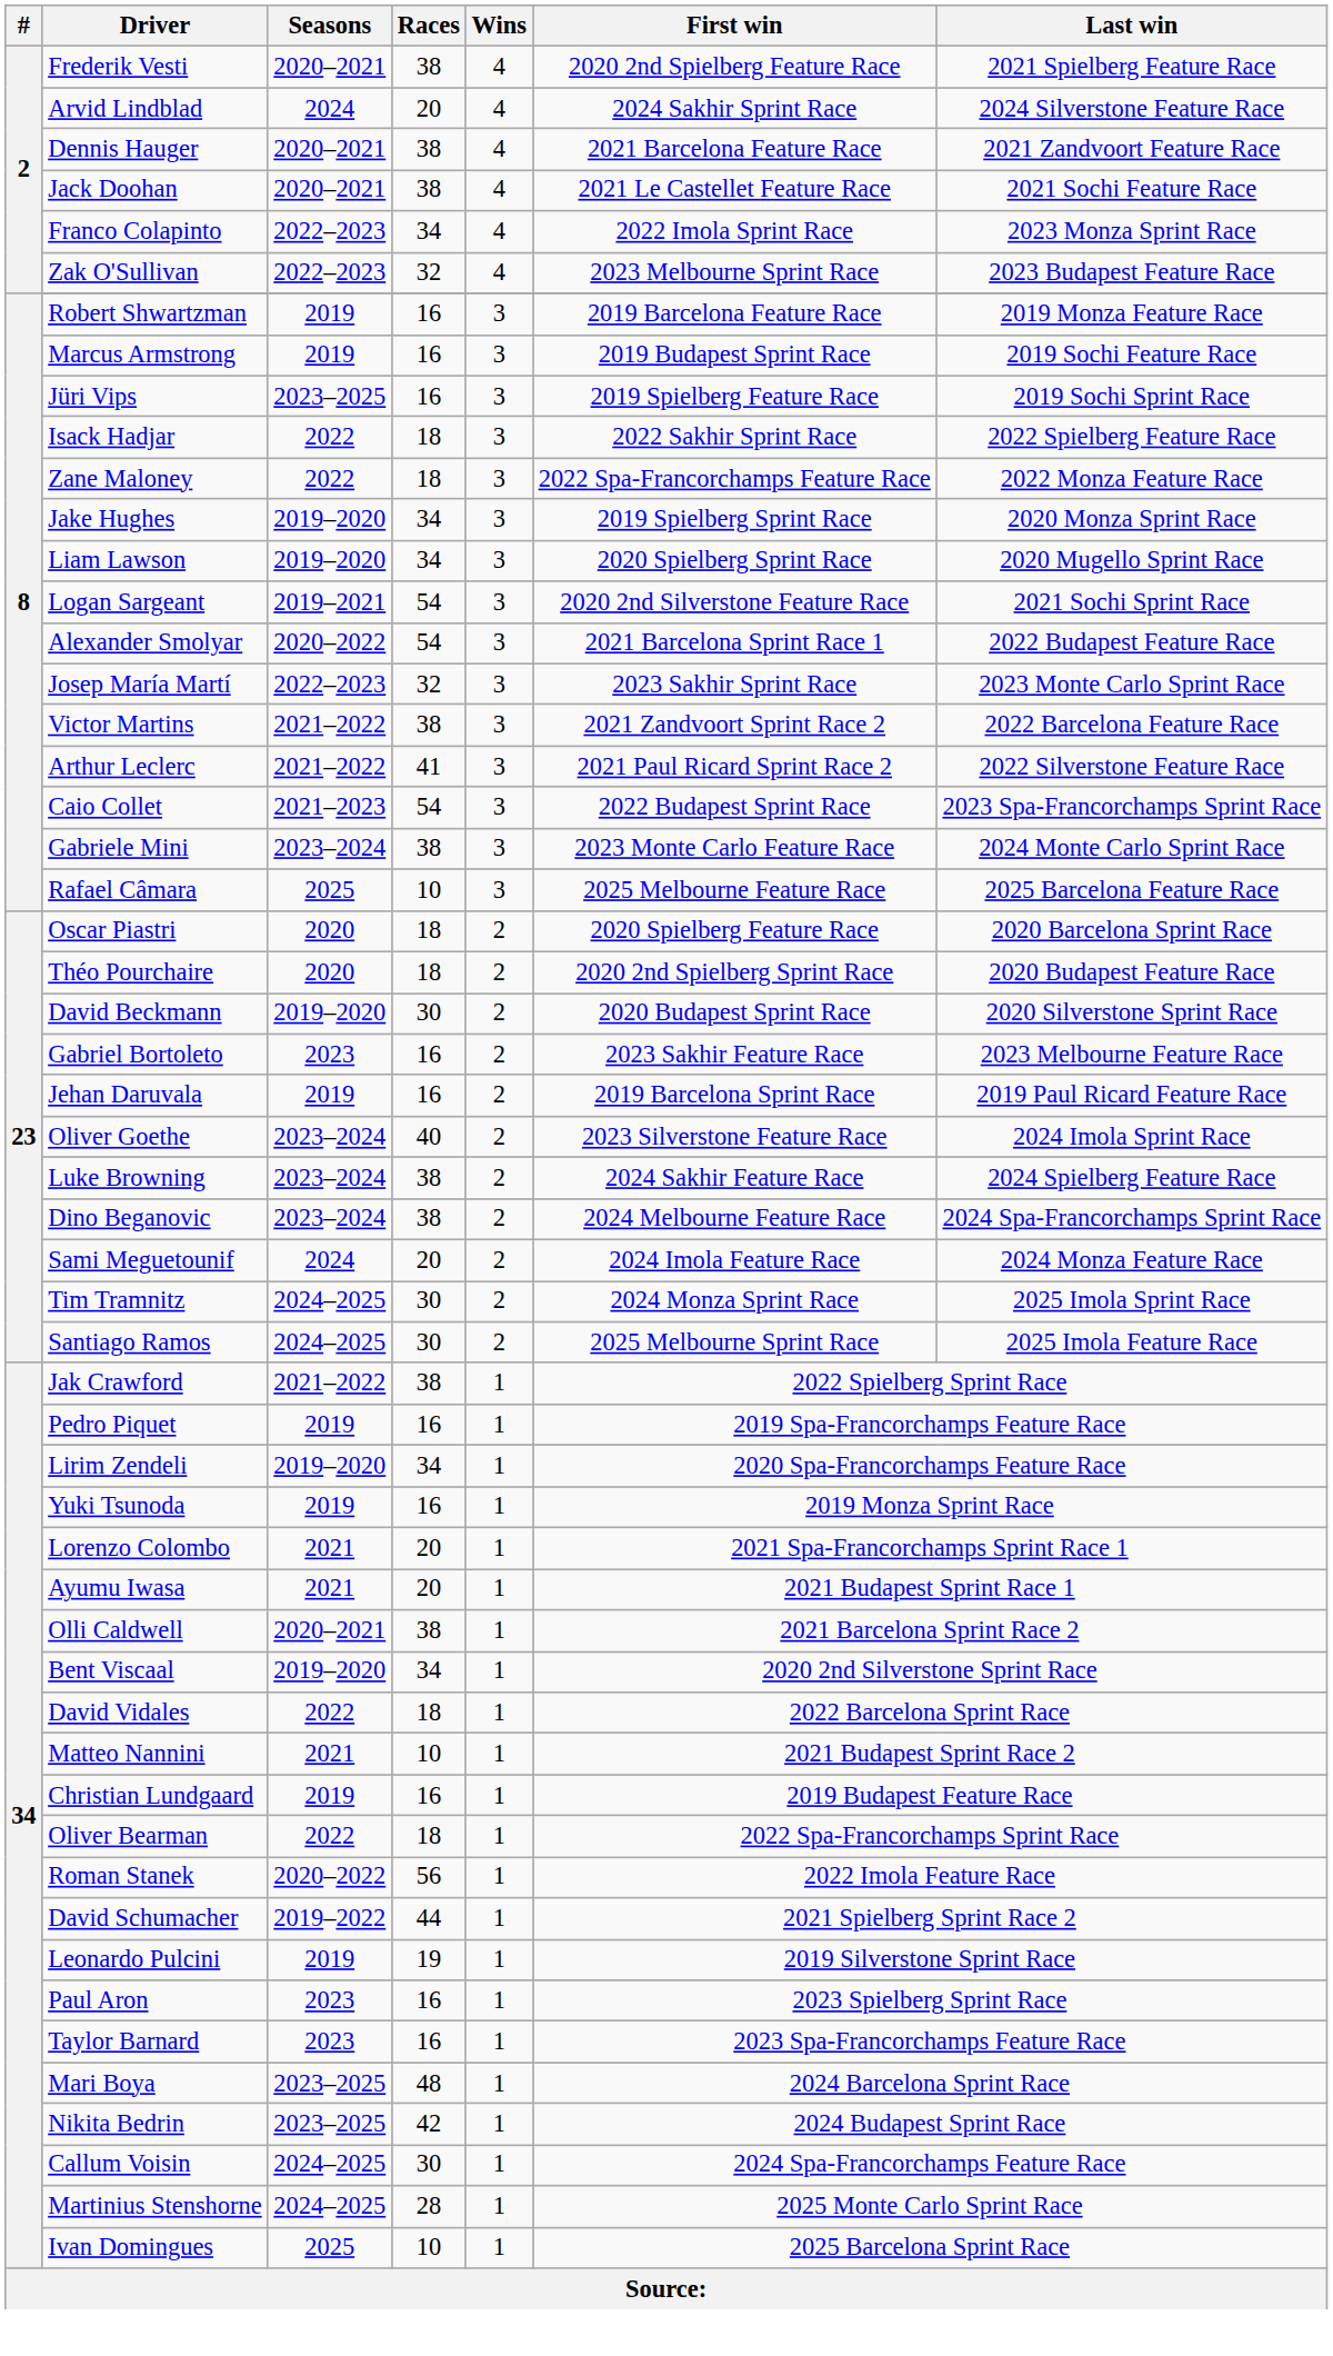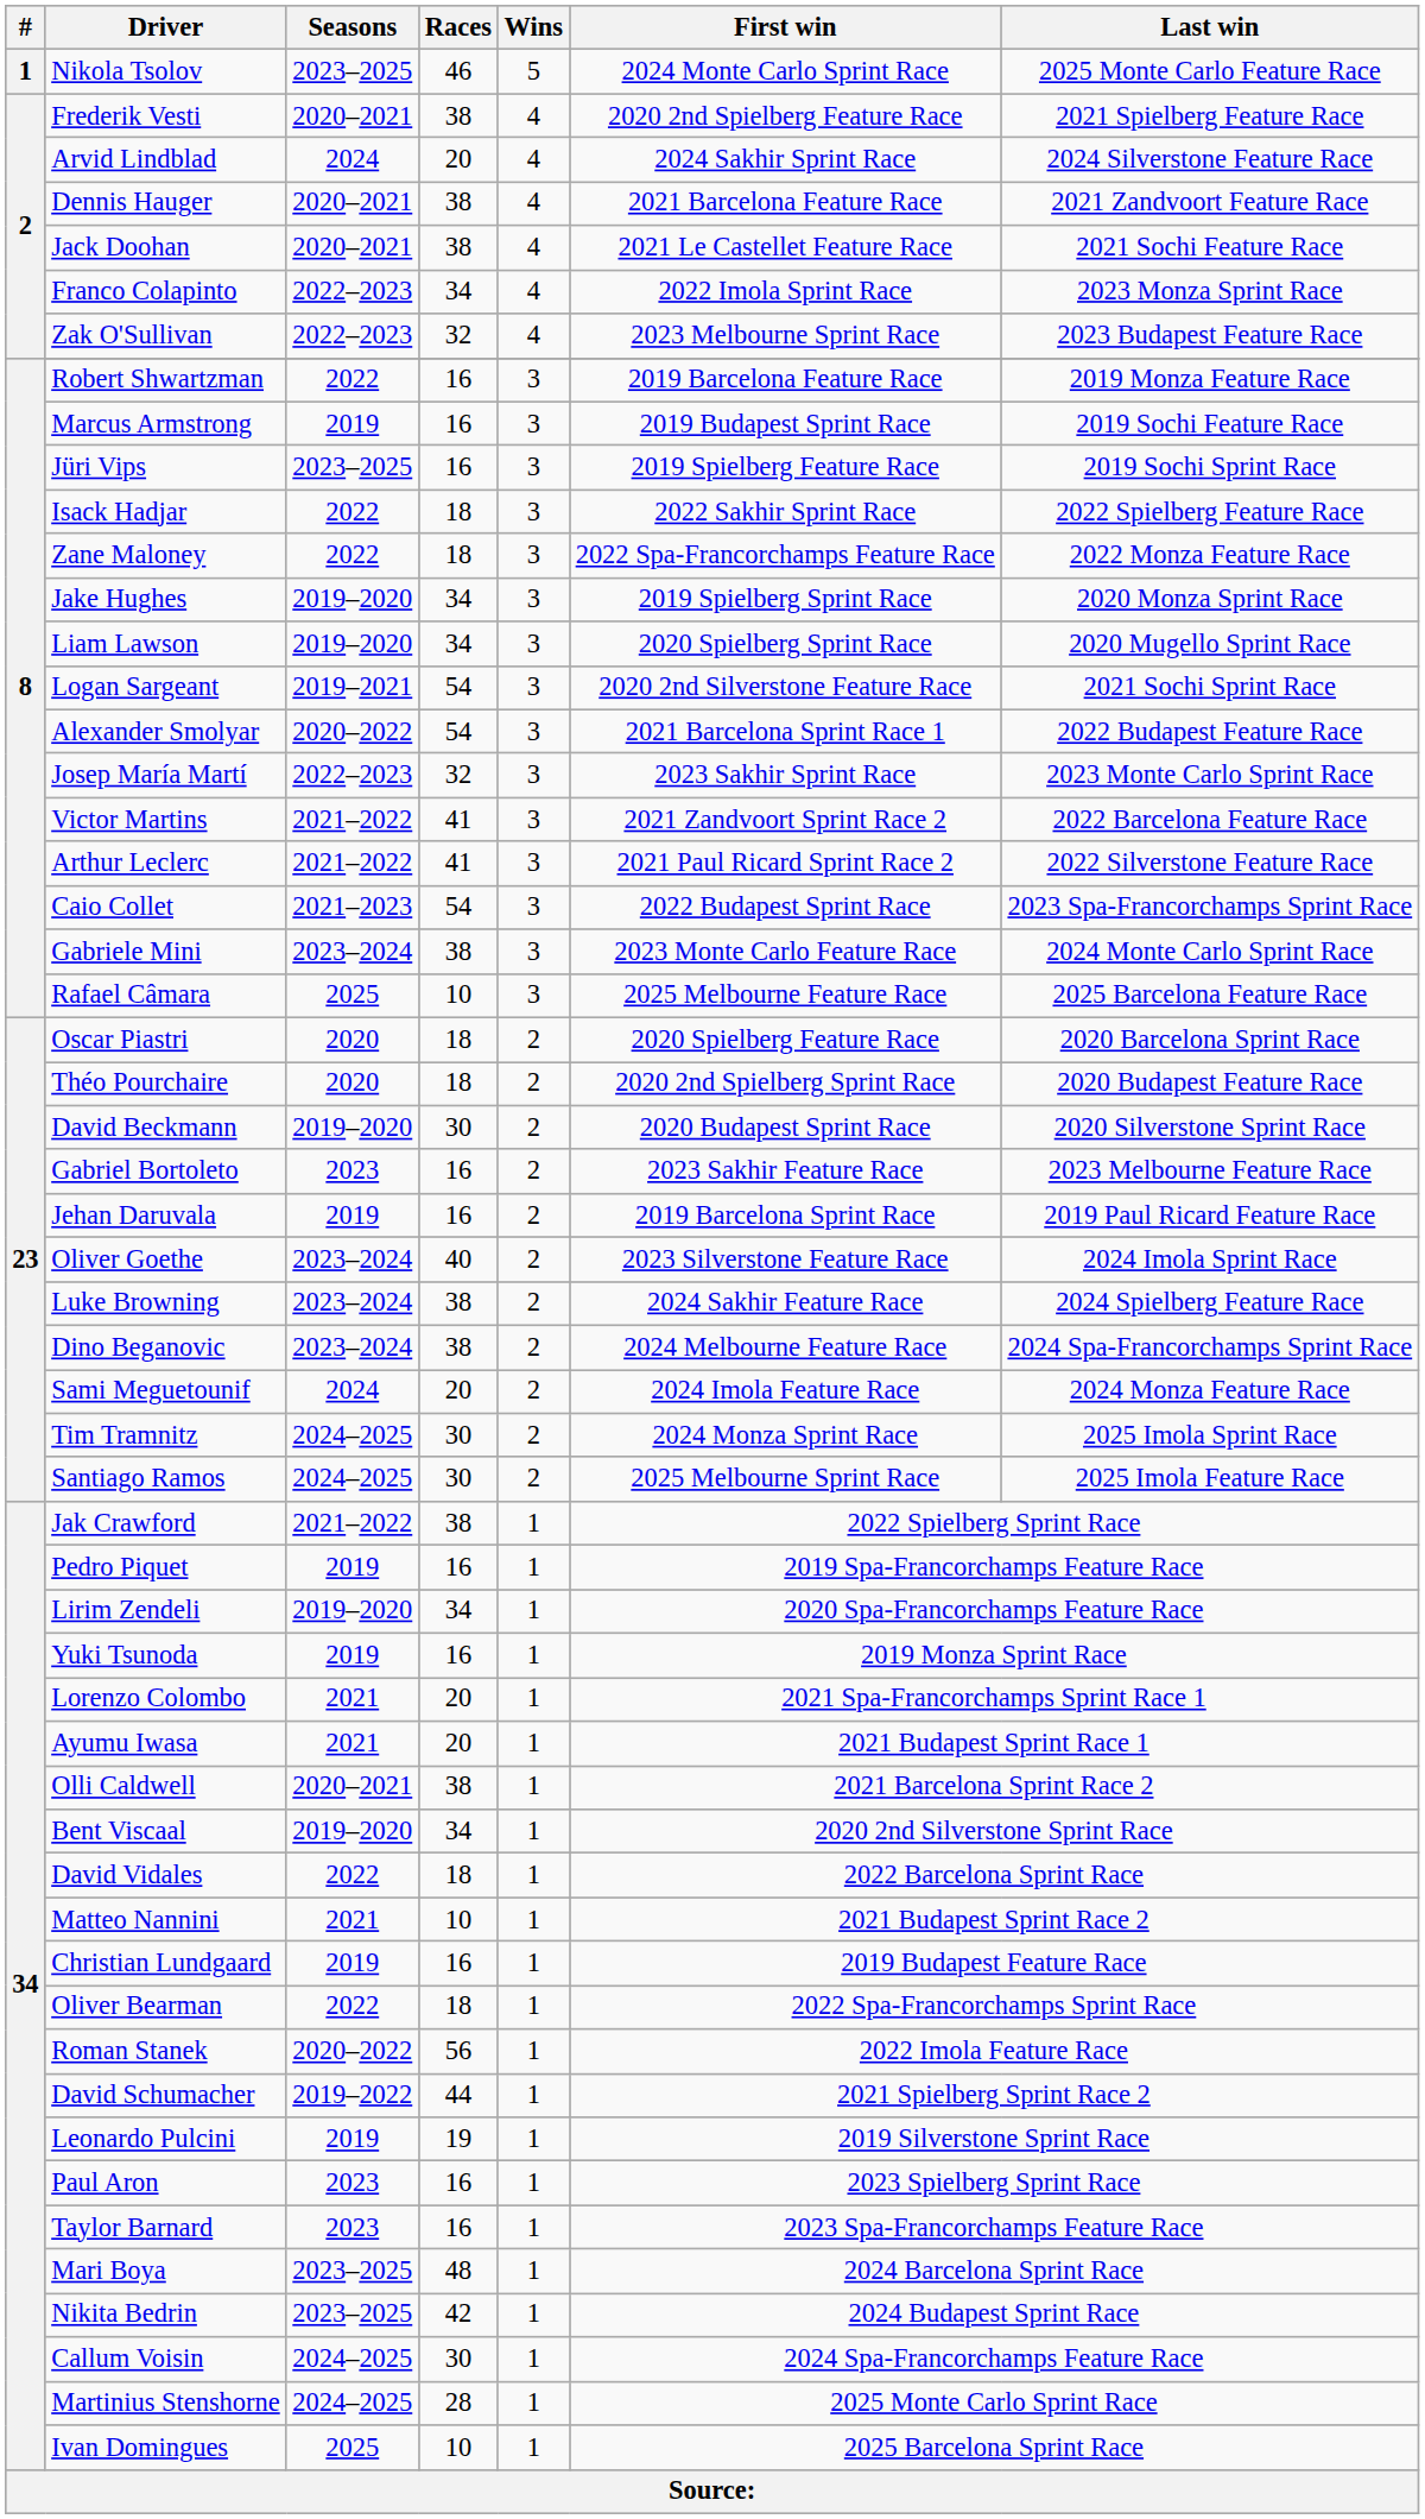 <table class="wikitable sortable" style="font-size:85%; text-align:center">
 <tr>
 <th>#</th>
 <th>Driver</th>
 <th>Seasons</th>
 <th>Races</th>
 <th>Wins</th>
 <th>First win</th>
 <th>Last win</th>
+</tr>
+<tr>
+<th>1</th>
+<td align=left> <a href='#'>Nikola Tsolov</a></td>
+<td align="center"><a href='#'>2023</a>–<a href='#'>2025</a></td>
+<td align="center">46</td>
+<td align="center">5</td>
+<td><a href='#'>2024 Monte Carlo Sprint Race</a></td>
+<td><a href='#'>2025 Monte Carlo Feature Race</a></td>
 </tr>
 <tr>
 <th rowspan=6>2</th>
 <td align=left> <a href='#'>Frederik Vesti</a></td>
 <td align="center"><a href='#'>2020</a>–<a href='#'>2021</a></td>
 <td align="center">38</td>
 <td align="center">4</td>
 <td><a href='#'>2020 2nd Spielberg Feature Race</a></td>
 <td><a href='#'>2021 Spielberg Feature Race</a></td>
 </tr>
 <tr>
 <td align=left> <a href='#'>Arvid Lindblad</a></td>
 <td align="center"><a href='#'>2024</a></td>
 <td align="center">20</td>
 <td align="center">4</td>
 <td><a href='#'>2024 Sakhir Sprint Race</a></td>
 <td><a href='#'>2024 Silverstone Feature Race</a></td>
 </tr>
 <tr>
 <td align=left> <a href='#'>Dennis Hauger</a></td>
 <td align="center"><a href='#'>2020</a>–<a href='#'>2021</a></td>
 <td align="center">38</td>
 <td align="center">4</td>
 <td><a href='#'>2021 Barcelona Feature Race</a></td>
 <td><a href='#'>2021 Zandvoort Feature Race</a></td>
 </tr>
 <tr>
 <td align=left> <a href='#'>Jack Doohan</a></td>
 <td align="center"><a href='#'>2020</a>–<a href='#'>2021</a></td>
 <td align="center">38</td>
 <td align="center">4</td>
 <td><a href='#'>2021 Le Castellet Feature Race</a></td>
 <td><a href='#'>2021 Sochi Feature Race</a></td>
 </tr>
 <tr>
 <td align=left> <a href='#'>Franco Colapinto</a></td>
 <td align="center"><a href='#'>2022</a>–<a href='#'>2023</a></td>
 <td align="center">34</td>
 <td align="center">4</td>
 <td><a href='#'>2022 Imola Sprint Race</a></td>
 <td><a href='#'>2023 Monza Sprint Race</a></td>
 </tr>
 <tr>
 <td align=left> <a href='#'>Zak O'Sullivan</a></td>
 <td align="center"><a href='#'>2022</a>–<a href='#'>2023</a></td>
 <td align="center">32</td>
 <td align="center">4</td>
 <td><a href='#'>2023 Melbourne Sprint Race</a></td>
 <td><a href='#'>2023 Budapest Feature Race</a></td>
 </tr>
 <tr>
 <th rowspan=16>8</th>
 </tr>
 <tr>
 <td align=left> <a href='#'>Robert Shwartzman</a></td>
-<td align="center"><a href='#'>2019</a></td>
+<td align="center"><a href='#'>2022</a></td>
 <td align="center">16</td>
 <td align="center">3</td>
 <td><a href='#'>2019 Barcelona Feature Race</a></td>
 <td><a href='#'>2019 Monza Feature Race</a></td>
 </tr>
 <tr>
 <td align=left> <a href='#'>Marcus Armstrong</a></td>
 <td align="center"><a href='#'>2019</a></td>
 <td align="center">16</td>
 <td align="center">3</td>
 <td><a href='#'>2019 Budapest Sprint Race</a></td>
 <td><a href='#'>2019 Sochi Feature Race</a></td>
 </tr>
 <tr>
 <td align=left> <a href='#'>Jüri Vips</a></td>
 <td align="center"><a href='#'>2023</a>–<a href='#'>2025</a></td>
 <td align="center">16</td>
 <td align="center">3</td>
 <td><a href='#'>2019 Spielberg Feature Race</a></td>
 <td><a href='#'>2019 Sochi Sprint Race</a></td>
 </tr>
 <tr>
 <td align=left> <a href='#'>Isack Hadjar</a></td>
 <td align="center"><a href='#'>2022</a></td>
 <td align="center">18</td>
 <td align="center">3</td>
 <td><a href='#'>2022 Sakhir Sprint Race</a></td>
 <td><a href='#'>2022 Spielberg Feature Race</a></td>
 </tr>
 <tr>
 <td align=left> <a href='#'>Zane Maloney</a></td>
 <td align="center"><a href='#'>2022</a></td>
 <td align="center">18</td>
 <td align="center">3</td>
 <td><a href='#'>2022 Spa-Francorchamps Feature Race</a></td>
 <td><a href='#'>2022 Monza Feature Race</a></td>
 </tr>
 <tr>
 <td align=left> <a href='#'>Jake Hughes</a></td>
 <td align="center"><a href='#'>2019</a>–<a href='#'>2020</a></td>
 <td align="center">34</td>
 <td align="center">3</td>
 <td><a href='#'>2019 Spielberg Sprint Race</a></td>
 <td><a href='#'>2020 Monza Sprint Race</a></td>
 </tr>
 <tr>
 <td align=left> <a href='#'>Liam Lawson</a></td>
 <td align="center"><a href='#'>2019</a>–<a href='#'>2020</a></td>
 <td align="center">34</td>
 <td align="center">3</td>
 <td><a href='#'>2020 Spielberg Sprint Race</a></td>
 <td><a href='#'>2020 Mugello Sprint Race</a></td>
 </tr>
 <tr>
 <td align=left> <a href='#'>Logan Sargeant</a></td>
 <td align="center"><a href='#'>2019</a>–<a href='#'>2021</a></td>
 <td align="center">54</td>
 <td align="center">3</td>
 <td><a href='#'>2020 2nd Silverstone Feature Race</a></td>
 <td><a href='#'>2021 Sochi Sprint Race</a></td>
 </tr>
 <tr>
 <td align=left> <a href='#'>Alexander Smolyar</a></td>
 <td align="center"><a href='#'>2020</a>–<a href='#'>2022</a></td>
 <td align="center">54</td>
 <td align="center">3</td>
 <td><a href='#'>2021 Barcelona Sprint Race 1</a></td>
 <td><a href='#'>2022 Budapest Feature Race</a></td>
 </tr>
 <tr>
 <td align=left> <a href='#'>Josep María Martí</a></td>
 <td align="center"><a href='#'>2022</a>–<a href='#'>2023</a></td>
 <td align="center">32</td>
 <td align="center">3</td>
 <td><a href='#'>2023 Sakhir Sprint Race</a></td>
 <td><a href='#'>2023 Monte Carlo Sprint Race</a></td>
 </tr>
 <tr>
 <td align=left> <a href='#'>Victor Martins</a></td>
 <td align="center"><a href='#'>2021</a>–<a href='#'>2022</a></td>
-<td align="center">38</td>
+<td align="center">41</td>
 <td align="center">3</td>
 <td><a href='#'>2021 Zandvoort Sprint Race 2</a></td>
 <td><a href='#'>2022 Barcelona Feature Race</a></td>
 </tr>
 <tr>
 <td align=left> <a href='#'>Arthur Leclerc</a></td>
 <td align="center"><a href='#'>2021</a>–<a href='#'>2022</a></td>
 <td align="center">41</td>
 <td align="center">3</td>
 <td><a href='#'>2021 Paul Ricard Sprint Race 2</a></td>
 <td><a href='#'>2022 Silverstone Feature Race</a></td>
 </tr>
 <tr>
 <td align=left> <a href='#'>Caio Collet</a></td>
 <td align="center"><a href='#'>2021</a>–<a href='#'>2023</a></td>
 <td align="center">54</td>
 <td align="center">3</td>
 <td><a href='#'>2022 Budapest Sprint Race</a></td>
 <td><a href='#'>2023 Spa-Francorchamps Sprint Race</a></td>
 </tr>
 <tr>
 <td align=left> <a href='#'>Gabriele Mini</a></td>
 <td align="center"><a href='#'>2023</a>–<a href='#'>2024</a></td>
 <td align="center">38</td>
 <td align="center">3</td>
 <td><a href='#'>2023 Monte Carlo Feature Race</a></td>
 <td><a href='#'>2024 Monte Carlo Sprint Race</a></td>
 </tr>
 <tr>
 <td align=left> <a href='#'>Rafael Câmara</a></td>
 <td align="center"><a href='#'>2025</a></td>
 <td align="center">10</td>
 <td align="center">3</td>
 <td><a href='#'>2025 Melbourne Feature Race</a></td>
 <td><a href='#'>2025 Barcelona Feature Race</a></td>
 </tr>
 <tr>
 <th rowspan=11>23</th>
 <td align=left> <a href='#'>Oscar Piastri</a></td>
 <td align="center"><a href='#'>2020</a></td>
 <td align="center">18</td>
 <td align="center">2</td>
 <td><a href='#'>2020 Spielberg Feature Race</a></td>
 <td><a href='#'>2020 Barcelona Sprint Race</a></td>
 </tr>
 <tr>
 <td align=left> <a href='#'>Théo Pourchaire</a></td>
 <td align="center"><a href='#'>2020</a></td>
 <td align="center">18</td>
 <td align="center">2</td>
 <td><a href='#'>2020 2nd Spielberg Sprint Race</a></td>
 <td><a href='#'>2020 Budapest Feature Race</a></td>
 </tr>
 <tr>
 <td align=left> <a href='#'>David Beckmann</a></td>
 <td align="center"><a href='#'>2019</a>–<a href='#'>2020</a></td>
 <td align="center">30</td>
 <td align="center">2</td>
 <td><a href='#'>2020 Budapest Sprint Race</a></td>
 <td><a href='#'>2020 Silverstone Sprint Race</a></td>
 </tr>
 <tr>
 <td align=left> <a href='#'>Gabriel Bortoleto</a></td>
 <td align="center"><a href='#'>2023</a></td>
 <td align="center">16</td>
 <td align="center">2</td>
 <td><a href='#'>2023 Sakhir Feature Race</a></td>
 <td><a href='#'>2023 Melbourne Feature Race</a></td>
 </tr>
 <tr>
 <td align=left> <a href='#'>Jehan Daruvala</a></td>
 <td align="center"><a href='#'>2019</a></td>
 <td align="center">16</td>
 <td align="center">2</td>
 <td><a href='#'>2019 Barcelona Sprint Race</a></td>
 <td><a href='#'>2019 Paul Ricard Feature Race</a></td>
 </tr>
 <tr>
 <td align=left> <a href='#'>Oliver Goethe</a></td>
 <td align="center"><a href='#'>2023</a>–<a href='#'>2024</a></td>
 <td align="center">40</td>
 <td align="center">2</td>
 <td><a href='#'>2023 Silverstone Feature Race</a></td>
 <td><a href='#'>2024 Imola Sprint Race</a></td>
 </tr>
 <tr>
 <td align=left> <a href='#'>Luke Browning</a></td>
 <td align="center"><a href='#'>2023</a>–<a href='#'>2024</a></td>
 <td align="center">38</td>
 <td align="center">2</td>
 <td><a href='#'>2024 Sakhir Feature Race</a></td>
 <td><a href='#'>2024 Spielberg Feature Race</a></td>
 </tr>
 <tr>
 <td align=left> <a href='#'>Dino Beganovic</a></td>
 <td align="center"><a href='#'>2023</a>–<a href='#'>2024</a></td>
 <td align="center">38</td>
 <td align="center">2</td>
 <td><a href='#'>2024 Melbourne Feature Race</a></td>
 <td><a href='#'>2024 Spa-Francorchamps Sprint Race</a></td>
 </tr>
 <tr>
 <td align=left> <a href='#'>Sami Meguetounif</a></td>
 <td align="center"><a href='#'>2024</a></td>
 <td align="center">20</td>
 <td align="center">2</td>
 <td><a href='#'>2024 Imola Feature Race</a></td>
 <td><a href='#'>2024 Monza Feature Race</a></td>
 </tr>
 <tr>
 <td align=left> <a href='#'>Tim Tramnitz</a></td>
 <td align="center"><a href='#'>2024</a>–<a href='#'>2025</a></td>
 <td align="center">30</td>
 <td align="center">2</td>
 <td><a href='#'>2024 Monza Sprint Race</a></td>
 <td><a href='#'>2025 Imola Sprint Race</a></td>
 </tr>
 <tr>
 <td align=left> <a href='#'>Santiago Ramos</a></td>
 <td align="center"><a href='#'>2024</a>–<a href='#'>2025</a></td>
 <td align="center">30</td>
 <td align="center">2</td>
 <td><a href='#'>2025 Melbourne Sprint Race</a></td>
 <td><a href='#'>2025 Imola Feature Race</a></td>
 </tr>
 <tr>
 <th rowspan=22>34</th>
 <td align=left> <a href='#'>Jak Crawford</a></td>
 <td align="center"><a href='#'>2021</a>–<a href='#'>2022</a></td>
 <td align="center">38</td>
 <td align="center">1</td>
 <td colspan="2"><a href='#'>2022 Spielberg Sprint Race</a></td>
 </tr>
 <tr>
 <td align=left> <a href='#'>Pedro Piquet</a></td>
 <td align="center"><a href='#'>2019</a></td>
 <td align="center">16</td>
 <td align="center">1</td>
 <td colspan="2"><a href='#'>2019 Spa-Francorchamps Feature Race</a></td>
 </tr>
 <tr>
 <td align=left> <a href='#'>Lirim Zendeli</a></td>
 <td align="center"><a href='#'>2019</a>–<a href='#'>2020</a></td>
 <td align="center">34</td>
 <td align="center">1</td>
 <td colspan="2"><a href='#'>2020 Spa-Francorchamps Feature Race</a></td>
 </tr>
 <tr>
 <td align=left> <a href='#'>Yuki Tsunoda</a></td>
 <td align="center"><a href='#'>2019</a></td>
 <td align="center">16</td>
 <td align="center">1</td>
 <td colspan="2"><a href='#'>2019 Monza Sprint Race</a></td>
 </tr>
 <tr>
 <td align=left> <a href='#'>Lorenzo Colombo</a></td>
 <td align="center"><a href='#'>2021</a></td>
 <td align="center">20</td>
 <td align="center">1</td>
 <td colspan="2"><a href='#'>2021 Spa-Francorchamps Sprint Race 1</a></td>
 </tr>
 <tr>
 <td align=left> <a href='#'>Ayumu Iwasa</a></td>
 <td align="center"><a href='#'>2021</a></td>
 <td align="center">20</td>
 <td align="center">1</td>
 <td colspan="2"><a href='#'>2021 Budapest Sprint Race 1</a></td>
 </tr>
 <tr>
 <td align=left> <a href='#'>Olli Caldwell</a></td>
 <td align="center"><a href='#'>2020</a>–<a href='#'>2021</a></td>
 <td align="center">38</td>
 <td align="center">1</td>
 <td colspan="2"><a href='#'>2021 Barcelona Sprint Race 2</a></td>
 </tr>
 <tr>
 <td align=left> <a href='#'>Bent Viscaal</a></td>
 <td align="center"><a href='#'>2019</a>–<a href='#'>2020</a></td>
 <td align="center">34</td>
 <td align="center">1</td>
 <td colspan="2"><a href='#'>2020 2nd Silverstone Sprint Race</a></td>
 </tr>
 <tr>
 <td align=left> <a href='#'>David Vidales</a></td>
 <td align="center"><a href='#'>2022</a></td>
 <td align="center">18</td>
 <td align="center">1</td>
 <td colspan="2"><a href='#'>2022 Barcelona Sprint Race</a></td>
 </tr>
 <tr>
 <td align=left> <a href='#'>Matteo Nannini</a></td>
 <td align="center"><a href='#'>2021</a></td>
 <td align="center">10</td>
 <td align="center">1</td>
 <td colspan="2"><a href='#'>2021 Budapest Sprint Race 2</a></td>
 </tr>
 <tr>
 <td align=left> <a href='#'>Christian Lundgaard</a></td>
 <td align="center"><a href='#'>2019</a></td>
 <td align="center">16</td>
 <td align="center">1</td>
 <td colspan="2"><a href='#'>2019 Budapest Feature Race</a></td>
 </tr>
 <tr>
 <td align=left> <a href='#'>Oliver Bearman</a></td>
 <td align="center"><a href='#'>2022</a></td>
 <td align="center">18</td>
 <td align="center">1</td>
 <td colspan="2"><a href='#'>2022 Spa-Francorchamps Sprint Race</a></td>
 </tr>
 <tr>
 <td align=left> <a href='#'>Roman Stanek</a></td>
 <td align="center"><a href='#'>2020</a>–<a href='#'>2022</a></td>
 <td align="center">56</td>
 <td align="center">1</td>
 <td colspan="2"><a href='#'>2022 Imola Feature Race</a></td>
 </tr>
 <tr>
 <td align=left> <a href='#'>David Schumacher</a></td>
 <td align="center"><a href='#'>2019</a>–<a href='#'>2022</a></td>
 <td align="center">44</td>
 <td align="center">1</td>
 <td colspan="2"><a href='#'>2021 Spielberg Sprint Race 2</a></td>
 </tr>
 <tr>
 <td align=left> <a href='#'>Leonardo Pulcini</a></td>
 <td align="center"><a href='#'>2019</a></td>
 <td align="center">19</td>
 <td align="center">1</td>
 <td colspan="2"><a href='#'>2019 Silverstone Sprint Race</a></td>
 </tr>
 <tr>
 <td align=left> <a href='#'>Paul Aron</a></td>
 <td align="center"><a href='#'>2023</a></td>
 <td align="center">16</td>
 <td align="center">1</td>
 <td colspan="2"><a href='#'>2023 Spielberg Sprint Race</a></td>
 </tr>
 <tr>
 <td align=left> <a href='#'>Taylor Barnard</a></td>
 <td align="center"><a href='#'>2023</a></td>
 <td align="center">16</td>
 <td align="center">1</td>
 <td colspan="2"><a href='#'>2023 Spa-Francorchamps Feature Race</a></td>
 </tr>
 <tr>
 <td align=left> <a href='#'>Mari Boya</a></td>
 <td align="center"><a href='#'>2023</a>–<a href='#'>2025</a></td>
 <td align="center">48</td>
 <td align="center">1</td>
 <td colspan="2"><a href='#'>2024 Barcelona Sprint Race</a></td>
 </tr>
 <tr>
 <td align=left> <a href='#'>Nikita Bedrin</a></td>
 <td align="center"><a href='#'>2023</a>–<a href='#'>2025</a></td>
 <td align="center">42</td>
 <td align="center">1</td>
 <td colspan="2"><a href='#'>2024 Budapest Sprint Race</a></td>
 </tr>
 <tr>
 <td align=left> <a href='#'>Callum Voisin</a></td>
 <td align="center"><a href='#'>2024</a>–<a href='#'>2025</a></td>
 <td align="center">30</td>
 <td align="center">1</td>
 <td colspan="2"><a href='#'>2024 Spa-Francorchamps Feature Race</a></td>
 </tr>
 <tr>
 <td align=left> <a href='#'>Martinius Stenshorne</a></td>
 <td align="center"><a href='#'>2024</a>–<a href='#'>2025</a></td>
 <td align="center">28</td>
 <td align="center">1</td>
 <td colspan="2"><a href='#'>2025 Monte Carlo Sprint Race</a></td>
 </tr>
 <tr>
 <td align=left> <a href='#'>Ivan Domingues</a></td>
 <td align="center"><a href='#'>2025</a></td>
 <td align="center">10</td>
 <td align="center">1</td>
 <td colspan="2"><a href='#'>2025 Barcelona Sprint Race</a></td>
 </tr>
 <tr>
 <th colspan="7">Source:</th>
 </tr>
 </table>
